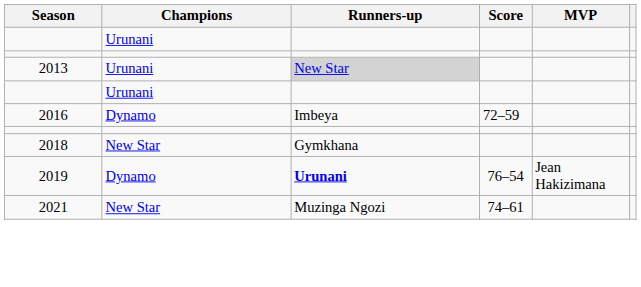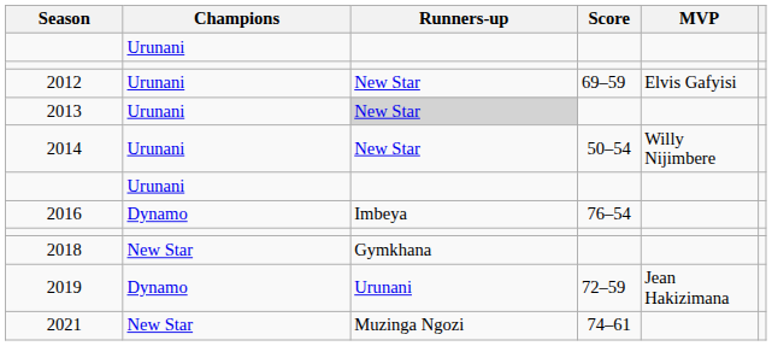 <table class="wikitable">
 <tr>
 <th width=100>Season</th>
 <th width=200>Champions</th>
 <th width=200>Runners-up</th>
 <th width=50>Score</th>
 <th width=100>MVP</th>
 <th></th>
 </tr>
 <tr>
 <td></td>
 <td><a href='#'>Urunani</a></td>
 <td></td>
 <td></td>
 <td></td>
 <td></td>
 </tr>
 <tr>
 <td></td>
 <td></td>
 <td></td>
 <td></td>
 <td></td>
 <td></td>
 </tr>
 <tr>
+<td align="center">2012</td>
+<td><a href='#'>Urunani</a></td>
+<td><a href='#'>New Star</a></td>
+<td>69–59</td>
+<td>Elvis Gafyisi</td>
+<td></td>
+</tr>
+<tr>
 <td align="center">2013</td>
 <td><a href='#'>Urunani</a></td>
 <td style="background: lightgrey;"><a href='#'>New Star</a></td>
 <td></td>
 <td></td>
 <td></td>
+</tr>
+<tr>
+<td align="center">2014</td>
+<td><a href='#'>Urunani</a></td>
+<td><a href='#'>New Star</a></td>
+<td align="center">50–54</td>
+<td>Willy Nijimbere</td>
+<td align="center"></td>
 </tr>
 <tr>
 <td></td>
 <td><a href='#'>Urunani</a></td>
 <td></td>
 <td></td>
 <td></td>
 <td></td>
 </tr>
 <tr>
 <td align="center">2016</td>
 <td><a href='#'>Dynamo</a></td>
 <td>Imbeya</td>
-<td>72–59</td>
+<td align="center">76–54</td>
 <td></td>
 <td></td>
 </tr>
 <tr>
 <td></td>
 <td></td>
 <td></td>
 <td></td>
 <td></td>
 <td></td>
 </tr>
 <tr>
 <td align="center">2018</td>
 <td><a href='#'>New Star</a></td>
 <td>Gymkhana</td>
 <td align="center"></td>
 <td></td>
 <td align="center"></td>
 </tr>
 <tr>
 <td align="center">2019</td>
 <td><a href='#'>Dynamo</a></td>
-<td><strong><a href='#'>Urunani</a></strong></td>
-<td align="center">76–54</td>
+<td><a href='#'>Urunani</a></td>
+<td>72–59</td>
 <td>Jean Hakizimana</td>
 <td align="center"></td>
 </tr>
 <tr>
 <td align="center">2021</td>
 <td><a href='#'>New Star</a></td>
 <td>Muzinga Ngozi</td>
 <td align="center">74–61</td>
 <td></td>
 <td align="center"></td>
 </tr>
 </table>
